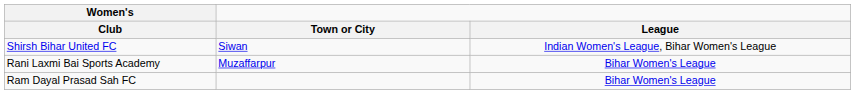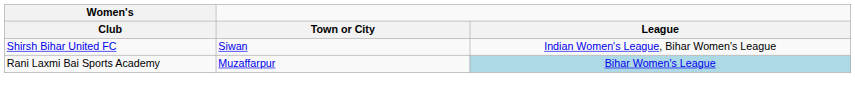 <table class="wikitable sortable" width="100%">
 <tr>
 <th col span="3">Women's</th>
 </tr>
 <tr>
 <th !width="25%">Club</th>
 <th width="30%">Town or City</th>
 <th width="45%">League</th>
 </tr>
 <tr>
 <td><a href='#'>Shirsh Bihar United FC</a></td>
 <td><a href='#'>Siwan</a></td>
 <td align="center"><a href='#'>Indian Women's League</a>, Bihar Women's League</td>
 </tr>
 <tr>
 <td>Rani Laxmi Bai Sports Academy</td>
 <td><a href='#'>Muzaffarpur</a></td>
-<td align="center"><a href='#'>Bihar Women's League</a></td>
-</tr>
-<tr>
-<td>Ram Dayal Prasad Sah FC</td>
-<td></td>
-<td align="center"><a href='#'>Bihar Women's League</a></td>
+<td align="center" style="background: lightblue;"><a href='#'>Bihar Women's League</a></td>
 </tr>
 </table>
